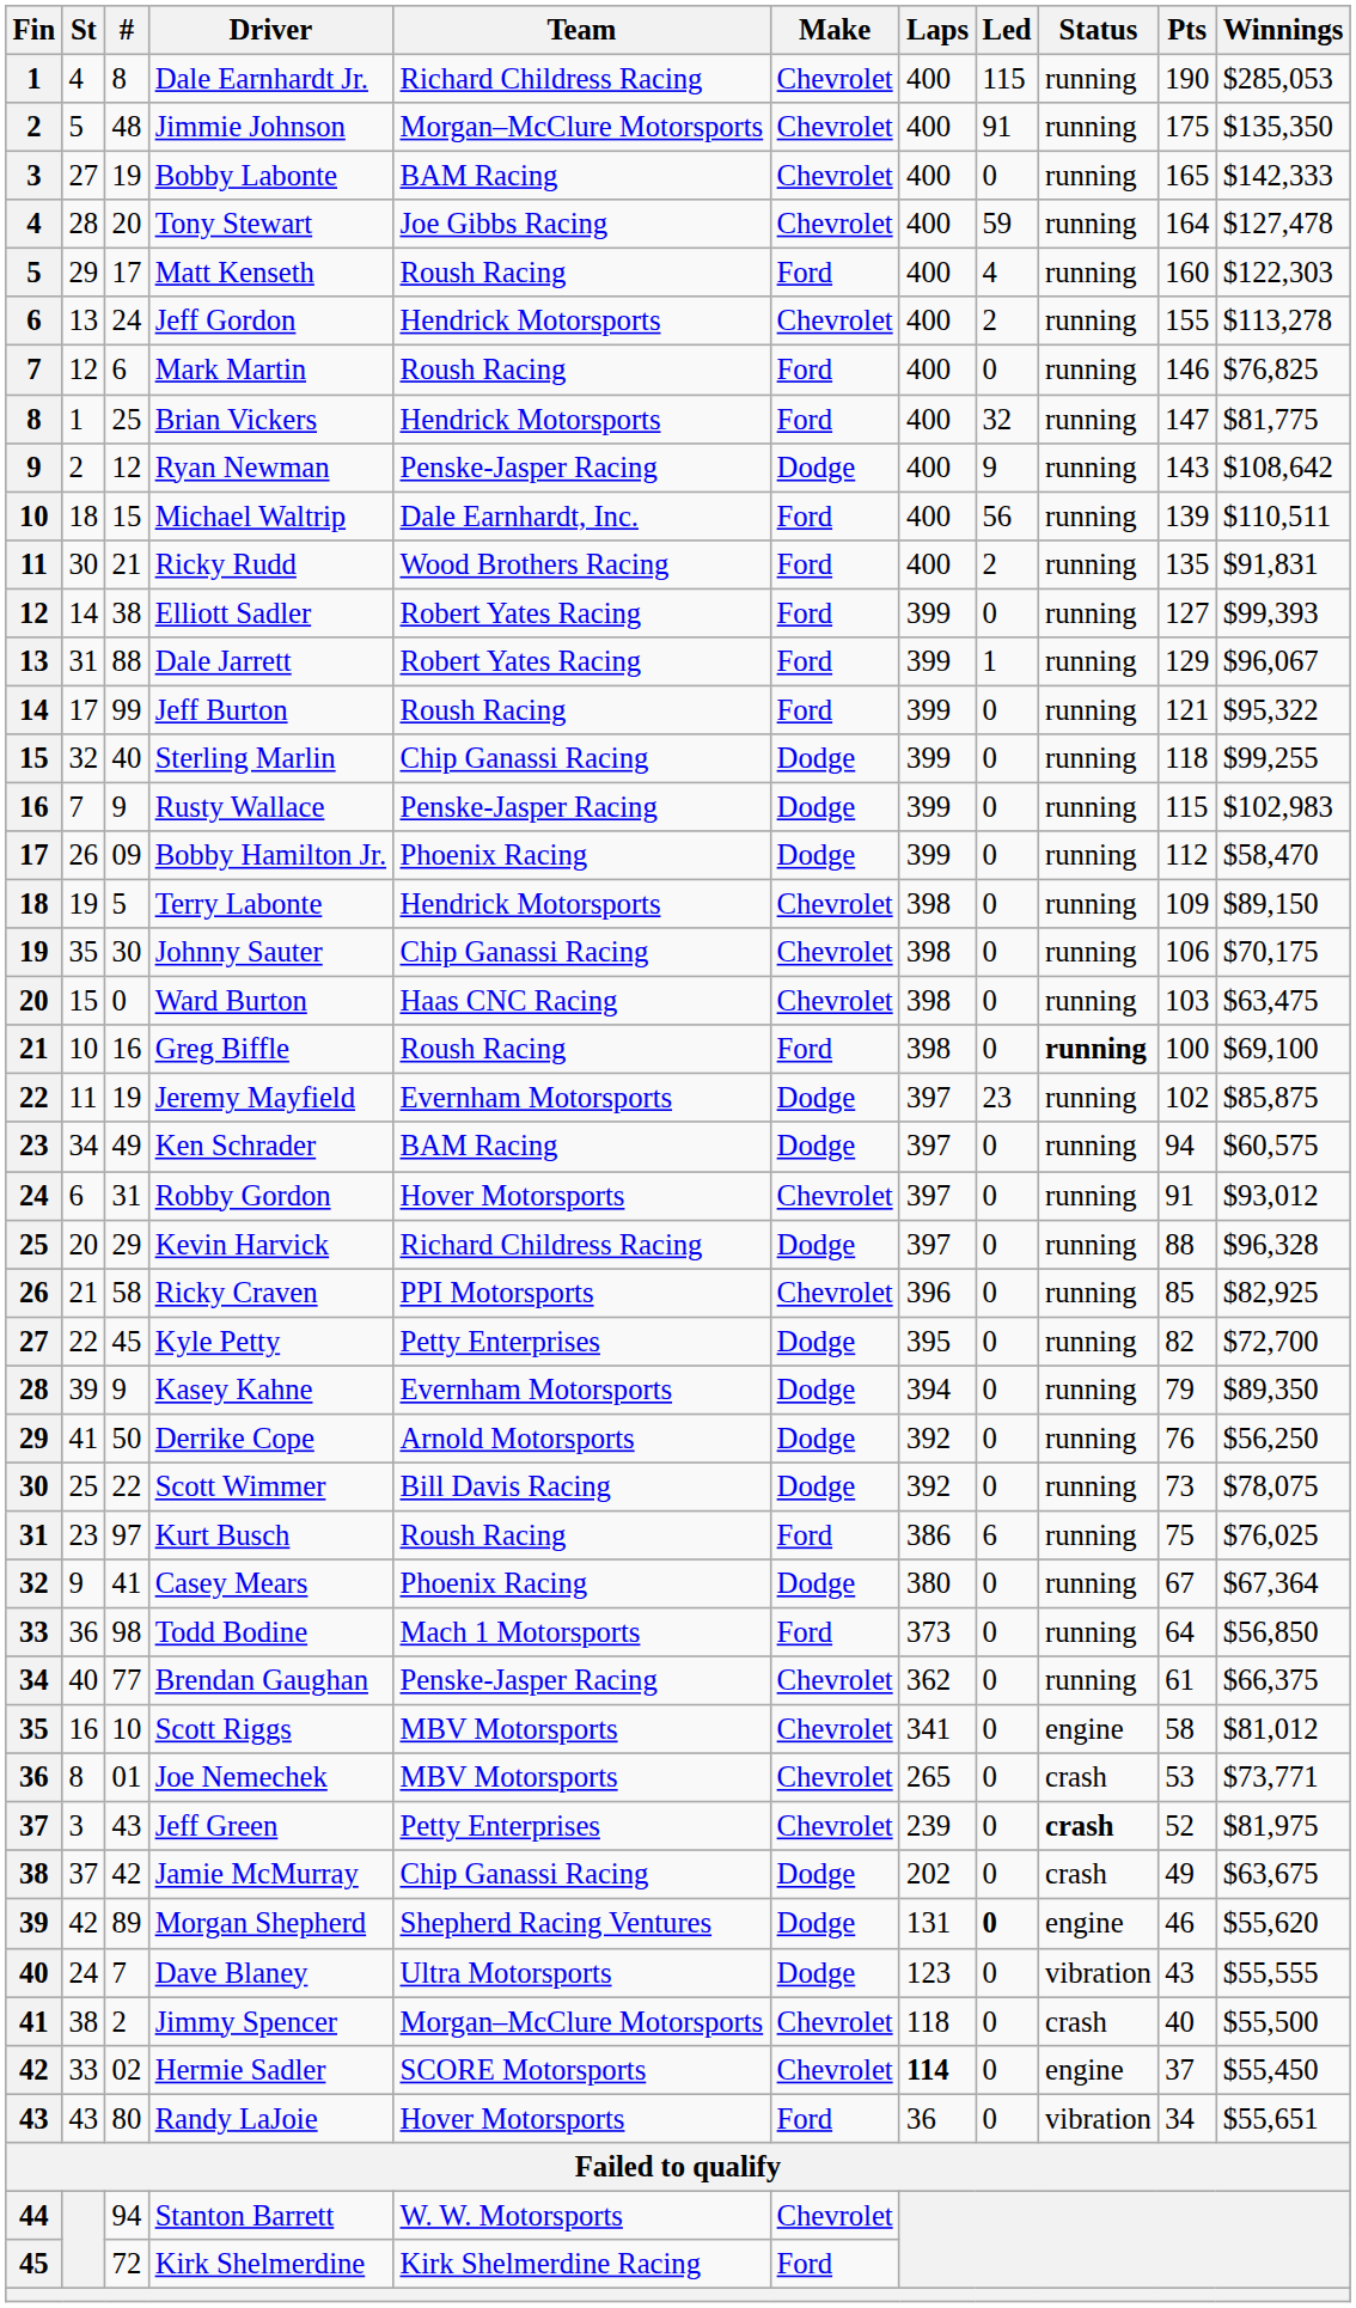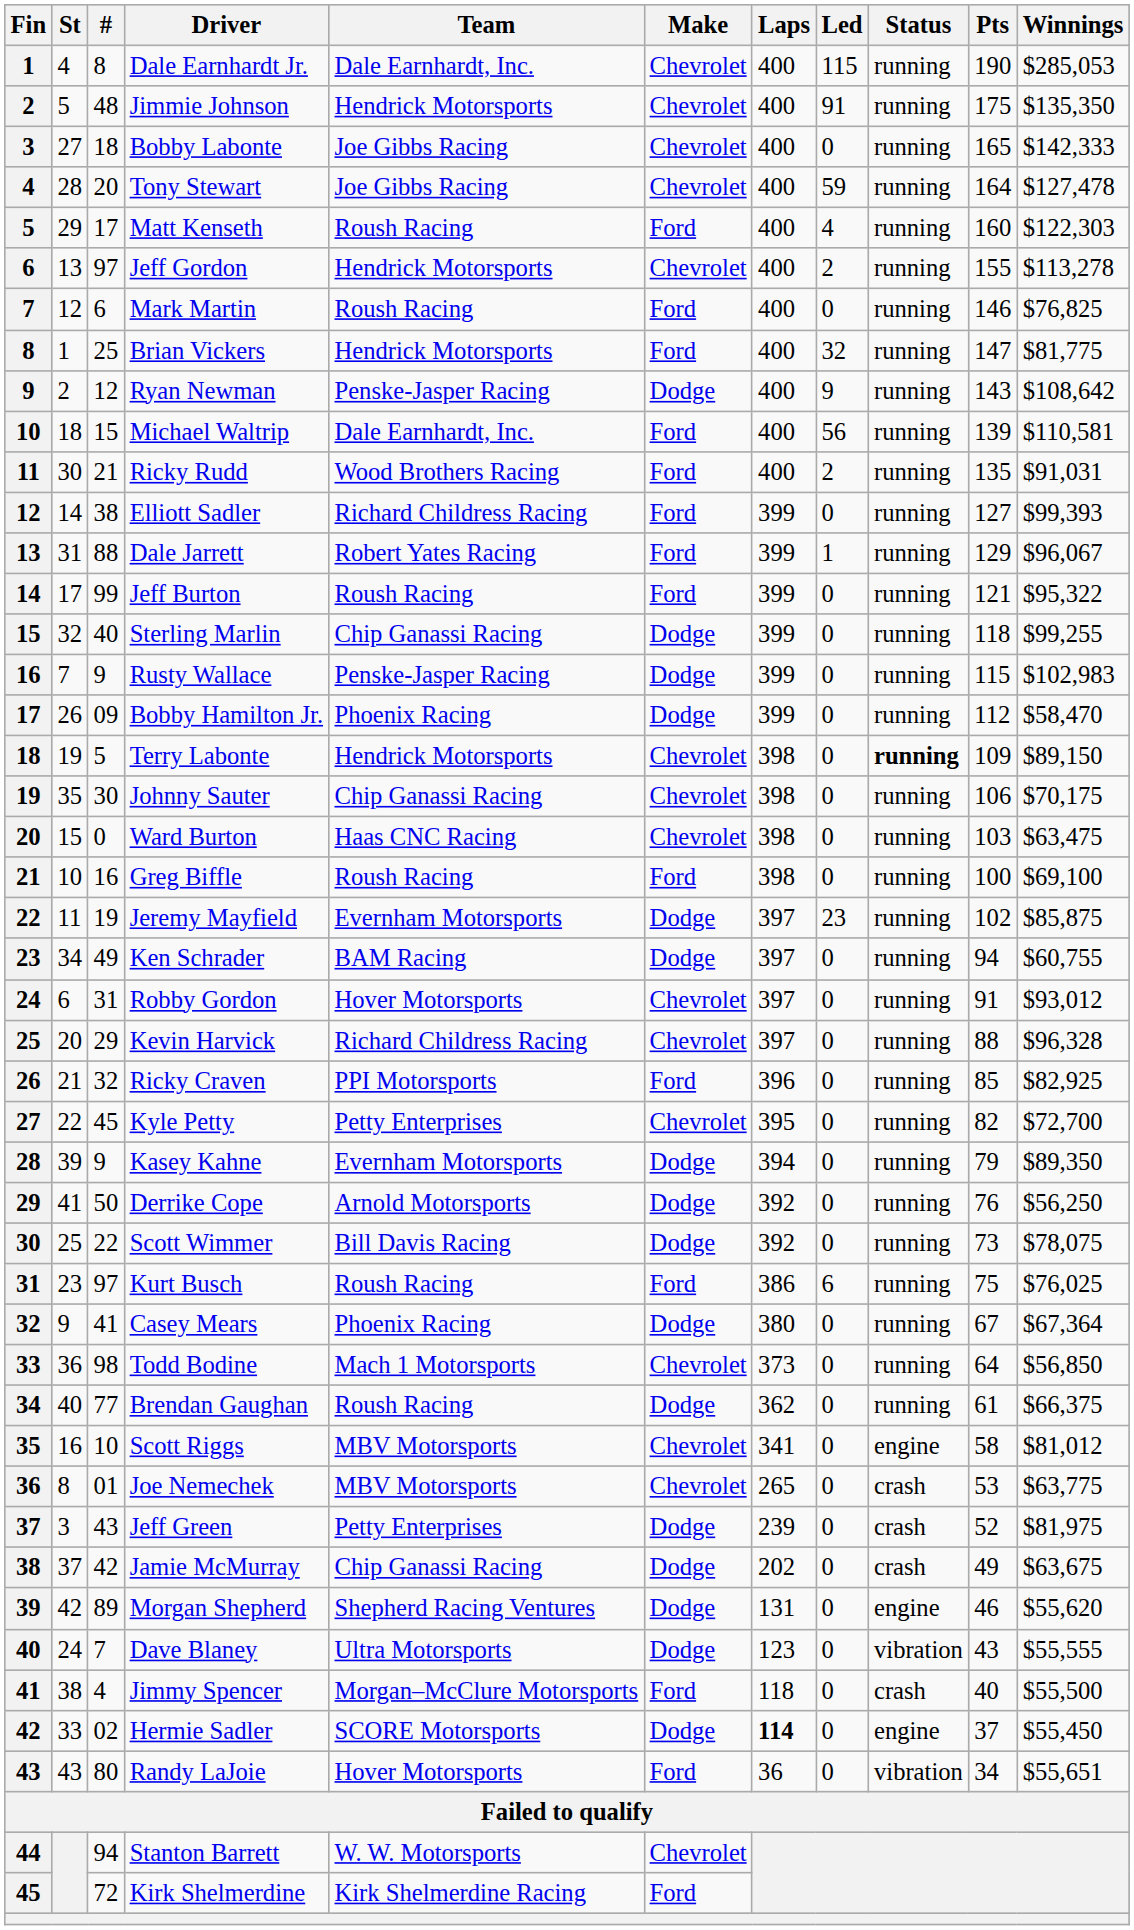 <table class="wikitable" style="font-size:95%">
 <tr>
 <th>Fin</th>
 <th>St</th>
 <th>#</th>
 <th>Driver</th>
 <th>Team</th>
 <th>Make</th>
 <th>Laps</th>
 <th>Led</th>
 <th>Status</th>
 <th>Pts</th>
 <th>Winnings</th>
 </tr>
 <tr>
 <th>1</th>
 <td>4</td>
 <td>8</td>
 <td><a href='#'>Dale Earnhardt Jr.</a></td>
-<td><a href='#'>Richard Childress Racing</a></td>
+<td><a href='#'>Dale Earnhardt, Inc.</a></td>
 <td><a href='#'>Chevrolet</a></td>
 <td>400</td>
 <td>115</td>
 <td>running</td>
 <td>190</td>
 <td>$285,053</td>
 </tr>
 <tr>
 <th>2</th>
 <td>5</td>
 <td>48</td>
 <td><a href='#'>Jimmie Johnson</a></td>
-<td><a href='#'>Morgan–McClure Motorsports</a></td>
+<td><a href='#'>Hendrick Motorsports</a></td>
 <td><a href='#'>Chevrolet</a></td>
 <td>400</td>
 <td>91</td>
 <td>running</td>
 <td>175</td>
 <td>$135,350</td>
 </tr>
 <tr>
 <th>3</th>
 <td>27</td>
-<td>19</td>
+<td>18</td>
 <td><a href='#'>Bobby Labonte</a></td>
-<td><a href='#'>BAM Racing</a></td>
+<td><a href='#'>Joe Gibbs Racing</a></td>
 <td><a href='#'>Chevrolet</a></td>
 <td>400</td>
 <td>0</td>
 <td>running</td>
 <td>165</td>
 <td>$142,333</td>
 </tr>
 <tr>
 <th>4</th>
 <td>28</td>
 <td>20</td>
 <td><a href='#'>Tony Stewart</a></td>
 <td><a href='#'>Joe Gibbs Racing</a></td>
 <td><a href='#'>Chevrolet</a></td>
 <td>400</td>
 <td>59</td>
 <td>running</td>
 <td>164</td>
 <td>$127,478</td>
 </tr>
 <tr>
 <th>5</th>
 <td>29</td>
 <td>17</td>
 <td><a href='#'>Matt Kenseth</a></td>
 <td><a href='#'>Roush Racing</a></td>
 <td><a href='#'>Ford</a></td>
 <td>400</td>
 <td>4</td>
 <td>running</td>
 <td>160</td>
 <td>$122,303</td>
 </tr>
 <tr>
 <th>6</th>
 <td>13</td>
-<td>24</td>
+<td>97</td>
 <td><a href='#'>Jeff Gordon</a></td>
 <td><a href='#'>Hendrick Motorsports</a></td>
 <td><a href='#'>Chevrolet</a></td>
 <td>400</td>
 <td>2</td>
 <td>running</td>
 <td>155</td>
 <td>$113,278</td>
 </tr>
 <tr>
 <th>7</th>
 <td>12</td>
 <td>6</td>
 <td><a href='#'>Mark Martin</a></td>
 <td><a href='#'>Roush Racing</a></td>
 <td><a href='#'>Ford</a></td>
 <td>400</td>
 <td>0</td>
 <td>running</td>
 <td>146</td>
 <td>$76,825</td>
 </tr>
 <tr>
 <th>8</th>
 <td>1</td>
 <td>25</td>
 <td><a href='#'>Brian Vickers</a></td>
 <td><a href='#'>Hendrick Motorsports</a></td>
 <td><a href='#'>Ford</a></td>
 <td>400</td>
 <td>32</td>
 <td>running</td>
 <td>147</td>
 <td>$81,775</td>
 </tr>
 <tr>
 <th>9</th>
 <td>2</td>
 <td>12</td>
 <td><a href='#'>Ryan Newman</a></td>
 <td><a href='#'>Penske-Jasper Racing</a></td>
 <td><a href='#'>Dodge</a></td>
 <td>400</td>
 <td>9</td>
 <td>running</td>
 <td>143</td>
 <td>$108,642</td>
 </tr>
 <tr>
 <th>10</th>
 <td>18</td>
 <td>15</td>
 <td><a href='#'>Michael Waltrip</a></td>
 <td><a href='#'>Dale Earnhardt, Inc.</a></td>
 <td><a href='#'>Ford</a></td>
 <td>400</td>
 <td>56</td>
 <td>running</td>
 <td>139</td>
-<td>$110,511</td>
+<td>$110,581</td>
 </tr>
 <tr>
 <th>11</th>
 <td>30</td>
 <td>21</td>
 <td><a href='#'>Ricky Rudd</a></td>
 <td><a href='#'>Wood Brothers Racing</a></td>
 <td><a href='#'>Ford</a></td>
 <td>400</td>
 <td>2</td>
 <td>running</td>
 <td>135</td>
-<td>$91,831</td>
+<td>$91,031</td>
 </tr>
 <tr>
 <th>12</th>
 <td>14</td>
 <td>38</td>
 <td><a href='#'>Elliott Sadler</a></td>
-<td><a href='#'>Robert Yates Racing</a></td>
+<td><a href='#'>Richard Childress Racing</a></td>
 <td><a href='#'>Ford</a></td>
 <td>399</td>
 <td>0</td>
 <td>running</td>
 <td>127</td>
 <td>$99,393</td>
 </tr>
 <tr>
 <th>13</th>
 <td>31</td>
 <td>88</td>
 <td><a href='#'>Dale Jarrett</a></td>
 <td><a href='#'>Robert Yates Racing</a></td>
 <td><a href='#'>Ford</a></td>
 <td>399</td>
 <td>1</td>
 <td>running</td>
 <td>129</td>
 <td>$96,067</td>
 </tr>
 <tr>
 <th>14</th>
 <td>17</td>
 <td>99</td>
 <td><a href='#'>Jeff Burton</a></td>
 <td><a href='#'>Roush Racing</a></td>
 <td><a href='#'>Ford</a></td>
 <td>399</td>
 <td>0</td>
 <td>running</td>
 <td>121</td>
 <td>$95,322</td>
 </tr>
 <tr>
 <th>15</th>
 <td>32</td>
 <td>40</td>
 <td><a href='#'>Sterling Marlin</a></td>
 <td><a href='#'>Chip Ganassi Racing</a></td>
 <td><a href='#'>Dodge</a></td>
 <td>399</td>
 <td>0</td>
 <td>running</td>
 <td>118</td>
 <td>$99,255</td>
 </tr>
 <tr>
 <th>16</th>
 <td>7</td>
 <td>9</td>
 <td><a href='#'>Rusty Wallace</a></td>
 <td><a href='#'>Penske-Jasper Racing</a></td>
 <td><a href='#'>Dodge</a></td>
 <td>399</td>
 <td>0</td>
 <td>running</td>
 <td>115</td>
 <td>$102,983</td>
 </tr>
 <tr>
 <th>17</th>
 <td>26</td>
 <td>09</td>
 <td><a href='#'>Bobby Hamilton Jr.</a></td>
 <td><a href='#'>Phoenix Racing</a></td>
 <td><a href='#'>Dodge</a></td>
 <td>399</td>
 <td>0</td>
 <td>running</td>
 <td>112</td>
 <td>$58,470</td>
 </tr>
 <tr>
 <th>18</th>
 <td>19</td>
 <td>5</td>
 <td><a href='#'>Terry Labonte</a></td>
 <td><a href='#'>Hendrick Motorsports</a></td>
 <td><a href='#'>Chevrolet</a></td>
 <td>398</td>
 <td>0</td>
-<td>running</td>
+<td><strong>running</strong></td>
 <td>109</td>
 <td>$89,150</td>
 </tr>
 <tr>
 <th>19</th>
 <td>35</td>
 <td>30</td>
 <td><a href='#'>Johnny Sauter</a></td>
 <td><a href='#'>Chip Ganassi Racing</a></td>
 <td><a href='#'>Chevrolet</a></td>
 <td>398</td>
 <td>0</td>
 <td>running</td>
 <td>106</td>
 <td>$70,175</td>
 </tr>
 <tr>
 <th>20</th>
 <td>15</td>
 <td>0</td>
 <td><a href='#'>Ward Burton</a></td>
 <td><a href='#'>Haas CNC Racing</a></td>
 <td><a href='#'>Chevrolet</a></td>
 <td>398</td>
 <td>0</td>
 <td>running</td>
 <td>103</td>
 <td>$63,475</td>
 </tr>
 <tr>
 <th>21</th>
 <td>10</td>
 <td>16</td>
 <td><a href='#'>Greg Biffle</a></td>
 <td><a href='#'>Roush Racing</a></td>
 <td><a href='#'>Ford</a></td>
 <td>398</td>
 <td>0</td>
-<td><strong>running</strong></td>
+<td>running</td>
 <td>100</td>
 <td>$69,100</td>
 </tr>
 <tr>
 <th>22</th>
 <td>11</td>
 <td>19</td>
 <td><a href='#'>Jeremy Mayfield</a></td>
 <td><a href='#'>Evernham Motorsports</a></td>
 <td><a href='#'>Dodge</a></td>
 <td>397</td>
 <td>23</td>
 <td>running</td>
 <td>102</td>
 <td>$85,875</td>
 </tr>
 <tr>
 <th>23</th>
 <td>34</td>
 <td>49</td>
 <td><a href='#'>Ken Schrader</a></td>
 <td><a href='#'>BAM Racing</a></td>
 <td><a href='#'>Dodge</a></td>
 <td>397</td>
 <td>0</td>
 <td>running</td>
 <td>94</td>
-<td>$60,575</td>
+<td>$60,755</td>
 </tr>
 <tr>
 <th>24</th>
 <td>6</td>
 <td>31</td>
 <td><a href='#'>Robby Gordon</a></td>
 <td><a href='#'>Hover Motorsports</a></td>
 <td><a href='#'>Chevrolet</a></td>
 <td>397</td>
 <td>0</td>
 <td>running</td>
 <td>91</td>
 <td>$93,012</td>
 </tr>
 <tr>
 <th>25</th>
 <td>20</td>
 <td>29</td>
 <td><a href='#'>Kevin Harvick</a></td>
 <td><a href='#'>Richard Childress Racing</a></td>
-<td><a href='#'>Dodge</a></td>
+<td><a href='#'>Chevrolet</a></td>
 <td>397</td>
 <td>0</td>
 <td>running</td>
 <td>88</td>
 <td>$96,328</td>
 </tr>
 <tr>
 <th>26</th>
 <td>21</td>
-<td>58</td>
+<td>32</td>
 <td><a href='#'>Ricky Craven</a></td>
 <td><a href='#'>PPI Motorsports</a></td>
-<td><a href='#'>Chevrolet</a></td>
+<td><a href='#'>Ford</a></td>
 <td>396</td>
 <td>0</td>
 <td>running</td>
 <td>85</td>
 <td>$82,925</td>
 </tr>
 <tr>
 <th>27</th>
 <td>22</td>
 <td>45</td>
 <td><a href='#'>Kyle Petty</a></td>
 <td><a href='#'>Petty Enterprises</a></td>
-<td><a href='#'>Dodge</a></td>
+<td><a href='#'>Chevrolet</a></td>
 <td>395</td>
 <td>0</td>
 <td>running</td>
 <td>82</td>
 <td>$72,700</td>
 </tr>
 <tr>
 <th>28</th>
 <td>39</td>
 <td>9</td>
 <td><a href='#'>Kasey Kahne</a></td>
 <td><a href='#'>Evernham Motorsports</a></td>
 <td><a href='#'>Dodge</a></td>
 <td>394</td>
 <td>0</td>
 <td>running</td>
 <td>79</td>
 <td>$89,350</td>
 </tr>
 <tr>
 <th>29</th>
 <td>41</td>
 <td>50</td>
 <td><a href='#'>Derrike Cope</a></td>
 <td><a href='#'>Arnold Motorsports</a></td>
 <td><a href='#'>Dodge</a></td>
 <td>392</td>
 <td>0</td>
 <td>running</td>
 <td>76</td>
 <td>$56,250</td>
 </tr>
 <tr>
 <th>30</th>
 <td>25</td>
 <td>22</td>
 <td><a href='#'>Scott Wimmer</a></td>
 <td><a href='#'>Bill Davis Racing</a></td>
 <td><a href='#'>Dodge</a></td>
 <td>392</td>
 <td>0</td>
 <td>running</td>
 <td>73</td>
 <td>$78,075</td>
 </tr>
 <tr>
 <th>31</th>
 <td>23</td>
 <td>97</td>
 <td><a href='#'>Kurt Busch</a></td>
 <td><a href='#'>Roush Racing</a></td>
 <td><a href='#'>Ford</a></td>
 <td>386</td>
 <td>6</td>
 <td>running</td>
 <td>75</td>
 <td>$76,025</td>
 </tr>
 <tr>
 <th>32</th>
 <td>9</td>
 <td>41</td>
 <td><a href='#'>Casey Mears</a></td>
 <td><a href='#'>Phoenix Racing</a></td>
 <td><a href='#'>Dodge</a></td>
 <td>380</td>
 <td>0</td>
 <td>running</td>
 <td>67</td>
 <td>$67,364</td>
 </tr>
 <tr>
 <th>33</th>
 <td>36</td>
 <td>98</td>
 <td><a href='#'>Todd Bodine</a></td>
 <td><a href='#'>Mach 1 Motorsports</a></td>
-<td><a href='#'>Ford</a></td>
+<td><a href='#'>Chevrolet</a></td>
 <td>373</td>
 <td>0</td>
 <td>running</td>
 <td>64</td>
 <td>$56,850</td>
 </tr>
 <tr>
 <th>34</th>
 <td>40</td>
 <td>77</td>
 <td><a href='#'>Brendan Gaughan</a></td>
-<td><a href='#'>Penske-Jasper Racing</a></td>
-<td><a href='#'>Chevrolet</a></td>
+<td><a href='#'>Roush Racing</a></td>
+<td><a href='#'>Dodge</a></td>
 <td>362</td>
 <td>0</td>
 <td>running</td>
 <td>61</td>
 <td>$66,375</td>
 </tr>
 <tr>
 <th>35</th>
 <td>16</td>
 <td>10</td>
 <td><a href='#'>Scott Riggs</a></td>
 <td><a href='#'>MBV Motorsports</a></td>
 <td><a href='#'>Chevrolet</a></td>
 <td>341</td>
 <td>0</td>
 <td>engine</td>
 <td>58</td>
 <td>$81,012</td>
 </tr>
 <tr>
 <th>36</th>
 <td>8</td>
 <td>01</td>
 <td><a href='#'>Joe Nemechek</a></td>
 <td><a href='#'>MBV Motorsports</a></td>
 <td><a href='#'>Chevrolet</a></td>
 <td>265</td>
 <td>0</td>
 <td>crash</td>
 <td>53</td>
-<td>$73,771</td>
+<td>$63,775</td>
 </tr>
 <tr>
 <th>37</th>
 <td>3</td>
 <td>43</td>
 <td><a href='#'>Jeff Green</a></td>
 <td><a href='#'>Petty Enterprises</a></td>
-<td><a href='#'>Chevrolet</a></td>
+<td><a href='#'>Dodge</a></td>
 <td>239</td>
 <td>0</td>
-<td><strong>crash</strong></td>
+<td>crash</td>
 <td>52</td>
 <td>$81,975</td>
 </tr>
 <tr>
 <th>38</th>
 <td>37</td>
 <td>42</td>
 <td><a href='#'>Jamie McMurray</a></td>
 <td><a href='#'>Chip Ganassi Racing</a></td>
 <td><a href='#'>Dodge</a></td>
 <td>202</td>
 <td>0</td>
 <td>crash</td>
 <td>49</td>
 <td>$63,675</td>
 </tr>
 <tr>
 <th>39</th>
 <td>42</td>
 <td>89</td>
 <td><a href='#'>Morgan Shepherd</a></td>
 <td><a href='#'>Shepherd Racing Ventures</a></td>
 <td><a href='#'>Dodge</a></td>
 <td>131</td>
-<td><strong>0</strong></td>
+<td>0</td>
 <td>engine</td>
 <td>46</td>
 <td>$55,620</td>
 </tr>
 <tr>
 <th>40</th>
 <td>24</td>
 <td>7</td>
 <td><a href='#'>Dave Blaney</a></td>
 <td><a href='#'>Ultra Motorsports</a></td>
 <td><a href='#'>Dodge</a></td>
 <td>123</td>
 <td>0</td>
 <td>vibration</td>
 <td>43</td>
 <td>$55,555</td>
 </tr>
 <tr>
 <th>41</th>
 <td>38</td>
-<td>2</td>
+<td>4</td>
 <td><a href='#'>Jimmy Spencer</a></td>
 <td><a href='#'>Morgan–McClure Motorsports</a></td>
-<td><a href='#'>Chevrolet</a></td>
+<td><a href='#'>Ford</a></td>
 <td>118</td>
 <td>0</td>
 <td>crash</td>
 <td>40</td>
 <td>$55,500</td>
 </tr>
 <tr>
 <th>42</th>
 <td>33</td>
 <td>02</td>
 <td><a href='#'>Hermie Sadler</a></td>
 <td><a href='#'>SCORE Motorsports</a></td>
-<td><a href='#'>Chevrolet</a></td>
+<td><a href='#'>Dodge</a></td>
 <td><strong>114</strong></td>
 <td>0</td>
 <td>engine</td>
 <td>37</td>
 <td>$55,450</td>
 </tr>
 <tr>
 <th>43</th>
 <td>43</td>
 <td>80</td>
 <td><a href='#'>Randy LaJoie</a></td>
 <td><a href='#'>Hover Motorsports</a></td>
 <td><a href='#'>Ford</a></td>
 <td>36</td>
 <td>0</td>
 <td>vibration</td>
 <td>34</td>
 <td>$55,651</td>
 </tr>
 <tr>
 <th colspan="11">Failed to qualify</th>
 </tr>
 <tr>
 <th>44</th>
 <th rowspan="2"></th>
 <td>94</td>
 <td><a href='#'>Stanton Barrett</a></td>
 <td><a href='#'>W. W. Motorsports</a></td>
 <td><a href='#'>Chevrolet</a></td>
 <th colspan="5" rowspan="2"></th>
 </tr>
 <tr>
 <th>45</th>
 <td>72</td>
 <td><a href='#'>Kirk Shelmerdine</a></td>
 <td><a href='#'>Kirk Shelmerdine Racing</a></td>
 <td><a href='#'>Ford</a></td>
 </tr>
 <tr>
 <th colspan="11"></th>
 </tr>
 </table>
